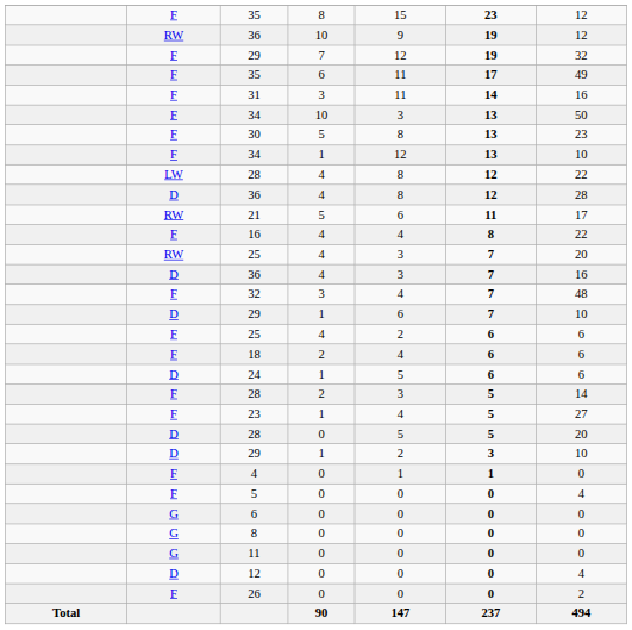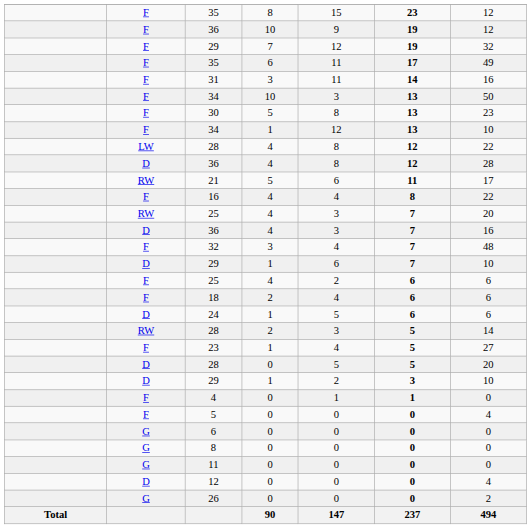 <table class="wikitable sortable" width ="50%">
 <tr align="center">
 </tr>
 <tr align="center" bgcolor="">
 <td></td>
 <td><a href='#'>F</a></td>
 <td>35</td>
 <td>8</td>
 <td>15</td>
 <td><strong>23</strong></td>
 <td>12</td>
 </tr>
 <tr align="center" bgcolor="f0f0f0">
 <td></td>
-<td><a href='#'>RW</a></td>
+<td><a href='#'>F</a></td>
 <td>36</td>
 <td>10</td>
 <td>9</td>
 <td><strong>19</strong></td>
 <td>12</td>
 </tr>
 <tr align="center" bgcolor="">
 <td></td>
 <td><a href='#'>F</a></td>
 <td>29</td>
 <td>7</td>
 <td>12</td>
 <td><strong>19</strong></td>
 <td>32</td>
 </tr>
 <tr align="center" bgcolor="f0f0f0">
 <td></td>
 <td><a href='#'>F</a></td>
 <td>35</td>
 <td>6</td>
 <td>11</td>
 <td><strong>17</strong></td>
 <td>49</td>
 </tr>
 <tr align="center" bgcolor="">
 <td></td>
 <td><a href='#'>F</a></td>
 <td>31</td>
 <td>3</td>
 <td>11</td>
 <td><strong>14</strong></td>
 <td>16</td>
 </tr>
 <tr align="center" bgcolor="f0f0f0">
 <td></td>
 <td><a href='#'>F</a></td>
 <td>34</td>
 <td>10</td>
 <td>3</td>
 <td><strong>13</strong></td>
 <td>50</td>
 </tr>
 <tr align="center" bgcolor="">
 <td></td>
 <td><a href='#'>F</a></td>
 <td>30</td>
 <td>5</td>
 <td>8</td>
 <td><strong>13</strong></td>
 <td>23</td>
 </tr>
 <tr align="center" bgcolor="f0f0f0">
 <td></td>
 <td><a href='#'>F</a></td>
 <td>34</td>
 <td>1</td>
 <td>12</td>
 <td><strong>13</strong></td>
 <td>10</td>
 </tr>
 <tr align="center" bgcolor="">
 <td></td>
 <td><a href='#'>LW</a></td>
 <td>28</td>
 <td>4</td>
 <td>8</td>
 <td><strong>12</strong></td>
 <td>22</td>
 </tr>
 <tr align="center" bgcolor="f0f0f0">
 <td></td>
 <td><a href='#'>D</a></td>
 <td>36</td>
 <td>4</td>
 <td>8</td>
 <td><strong>12</strong></td>
 <td>28</td>
 </tr>
 <tr align="center" bgcolor="">
 <td></td>
 <td><a href='#'>RW</a></td>
 <td>21</td>
 <td>5</td>
 <td>6</td>
 <td><strong>11</strong></td>
 <td>17</td>
 </tr>
 <tr align="center" bgcolor="f0f0f0">
 <td></td>
 <td><a href='#'>F</a></td>
 <td>16</td>
 <td>4</td>
 <td>4</td>
 <td><strong>8</strong></td>
 <td>22</td>
 </tr>
 <tr align="center" bgcolor="">
 <td></td>
 <td><a href='#'>RW</a></td>
 <td>25</td>
 <td>4</td>
 <td>3</td>
 <td><strong>7</strong></td>
 <td>20</td>
 </tr>
 <tr align="center" bgcolor="f0f0f0">
 <td></td>
 <td><a href='#'>D</a></td>
 <td>36</td>
 <td>4</td>
 <td>3</td>
 <td><strong>7</strong></td>
 <td>16</td>
 </tr>
 <tr align="center" bgcolor="">
 <td></td>
 <td><a href='#'>F</a></td>
 <td>32</td>
 <td>3</td>
 <td>4</td>
 <td><strong>7</strong></td>
 <td>48</td>
 </tr>
 <tr align="center" bgcolor="f0f0f0">
 <td></td>
 <td><a href='#'>D</a></td>
 <td>29</td>
 <td>1</td>
 <td>6</td>
 <td><strong>7</strong></td>
 <td>10</td>
 </tr>
 <tr align="center" bgcolor="">
 <td></td>
 <td><a href='#'>F</a></td>
 <td>25</td>
 <td>4</td>
 <td>2</td>
 <td><strong>6</strong></td>
 <td>6</td>
 </tr>
 <tr align="center" bgcolor="f0f0f0">
 <td></td>
 <td><a href='#'>F</a></td>
 <td>18</td>
 <td>2</td>
 <td>4</td>
 <td><strong>6</strong></td>
 <td>6</td>
 </tr>
 <tr align="center" bgcolor="">
 <td></td>
 <td><a href='#'>D</a></td>
 <td>24</td>
 <td>1</td>
 <td>5</td>
 <td><strong>6</strong></td>
 <td>6</td>
 </tr>
 <tr align="center" bgcolor="f0f0f0">
 <td></td>
-<td><a href='#'>F</a></td>
+<td><a href='#'>RW</a></td>
 <td>28</td>
 <td>2</td>
 <td>3</td>
 <td><strong>5</strong></td>
 <td>14</td>
 </tr>
 <tr align="center" bgcolor="">
 <td></td>
 <td><a href='#'>F</a></td>
 <td>23</td>
 <td>1</td>
 <td>4</td>
 <td><strong>5</strong></td>
 <td>27</td>
 </tr>
 <tr align="center" bgcolor="f0f0f0">
 <td></td>
 <td><a href='#'>D</a></td>
 <td>28</td>
 <td>0</td>
 <td>5</td>
 <td><strong>5</strong></td>
 <td>20</td>
 </tr>
 <tr align="center" bgcolor="">
 <td></td>
 <td><a href='#'>D</a></td>
 <td>29</td>
 <td>1</td>
 <td>2</td>
 <td><strong>3</strong></td>
 <td>10</td>
 </tr>
 <tr align="center" bgcolor="f0f0f0">
 <td></td>
 <td><a href='#'>F</a></td>
 <td>4</td>
 <td>0</td>
 <td>1</td>
 <td><strong>1</strong></td>
 <td>0</td>
 </tr>
 <tr align="center" bgcolor="">
 <td></td>
 <td><a href='#'>F</a></td>
 <td>5</td>
 <td>0</td>
 <td>0</td>
 <td><strong>0</strong></td>
 <td>4</td>
 </tr>
 <tr align="center" bgcolor="f0f0f0">
 <td></td>
 <td><a href='#'>G</a></td>
 <td>6</td>
 <td>0</td>
 <td>0</td>
 <td><strong>0</strong></td>
 <td>0</td>
 </tr>
 <tr align="center" bgcolor="">
 <td></td>
 <td><a href='#'>G</a></td>
 <td>8</td>
 <td>0</td>
 <td>0</td>
 <td><strong>0</strong></td>
 <td>0</td>
 </tr>
 <tr align="center" bgcolor="f0f0f0">
 <td></td>
 <td><a href='#'>G</a></td>
 <td>11</td>
 <td>0</td>
 <td>0</td>
 <td><strong>0</strong></td>
 <td>0</td>
 </tr>
 <tr align="center" bgcolor="">
 <td></td>
 <td><a href='#'>D</a></td>
 <td>12</td>
 <td>0</td>
 <td>0</td>
 <td><strong>0</strong></td>
 <td>4</td>
 </tr>
 <tr align="center" bgcolor="f0f0f0">
 <td></td>
-<td><a href='#'>F</a></td>
+<td><a href='#'>G</a></td>
 <td>26</td>
 <td>0</td>
 <td>0</td>
 <td><strong>0</strong></td>
 <td>2</td>
 </tr>
 <tr>
 <th>Total</th>
 <th></th>
 <th></th>
 <th>90</th>
 <th>147</th>
 <th>237</th>
 <th>494</th>
 </tr>
 </table>
